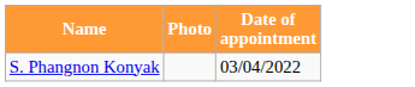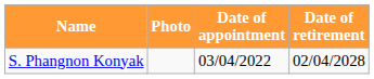 <table class="wikitable sortable">
 <tr>
 <th style="background-color:#FF9933; color:white">Name</th>
 <th style="background-color:#FF9933; color:white">Photo</th>
 <th style="background-color:#FF9933; color:white">Date of<br>appointment</th>
+<th style="background-color:#FF9933; color:white">Date of<br>retirement</th>
 </tr>
 <tr>
 <td><a href='#'>S. Phangnon Konyak</a></td>
 <td></td>
 <td>03/04/2022</td>
+<td>02/04/2028</td>
 </tr>
 </table>
